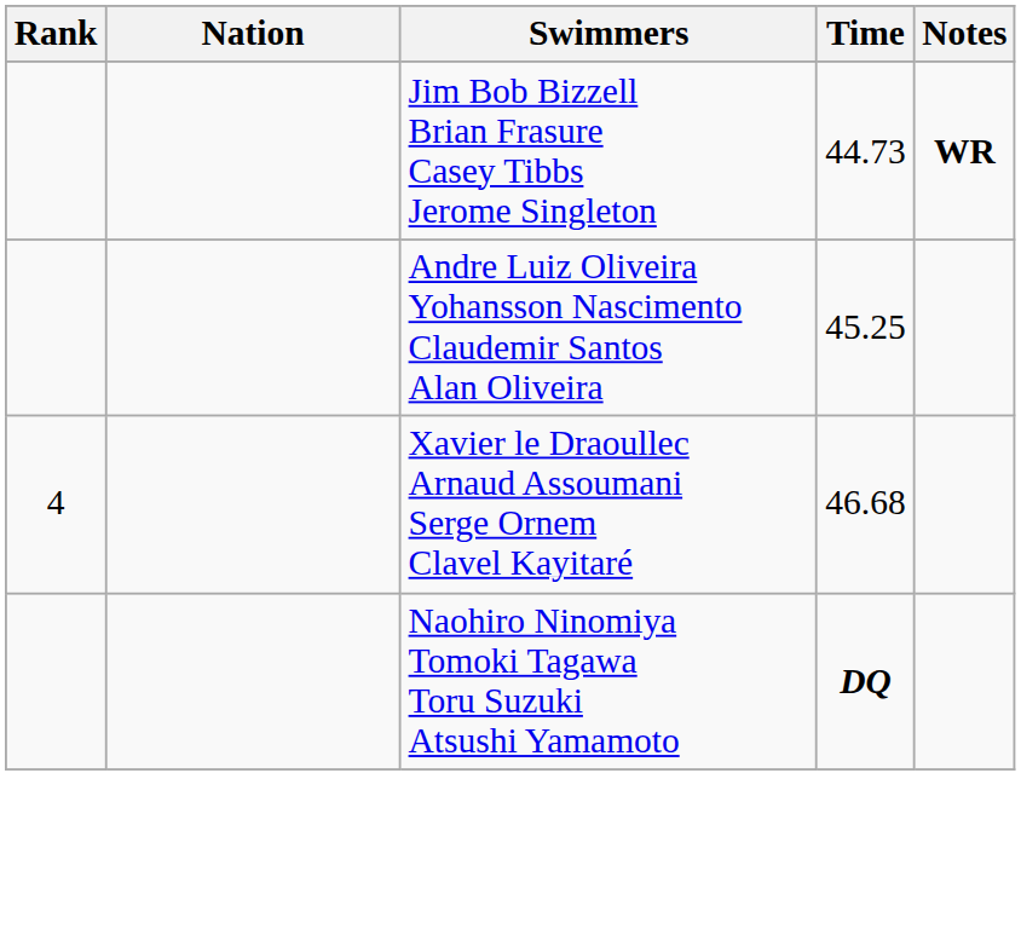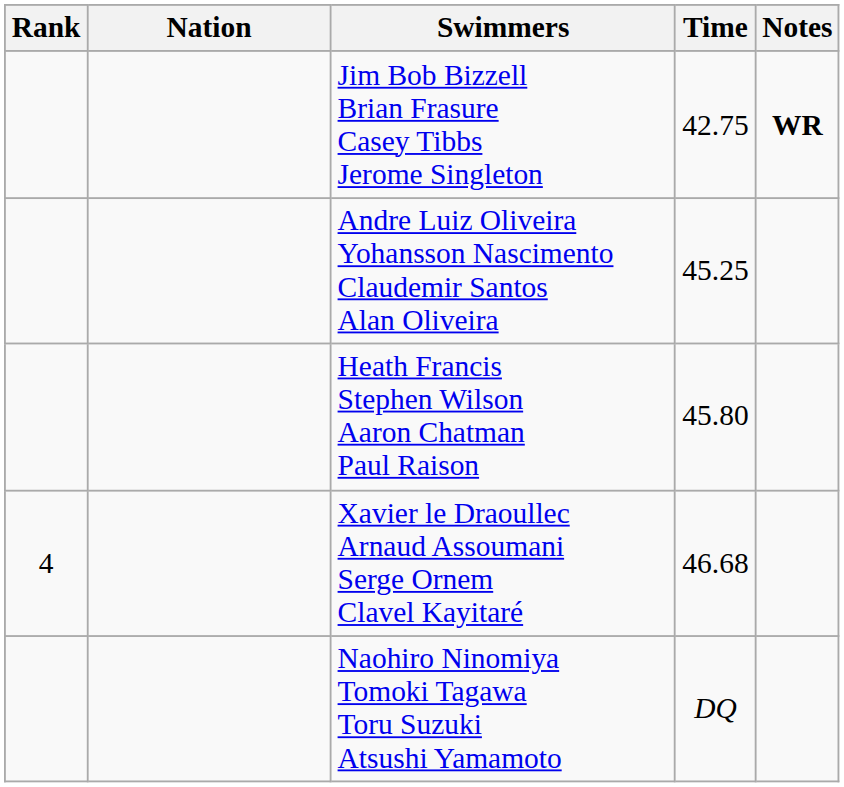 <table class="wikitable sortable" style="text-align:center">
 <tr>
 <th>Rank</th>
 <th style="width:125px">Nation</th>
 <th Class="unsortable" style="width:180px">Swimmers</th>
 <th>Time</th>
 <th>Notes</th>
 </tr>
 <tr>
 <td></td>
 <td style="text-align:left"></td>
 <td style="text-align:left"><a href='#'>Jim Bob Bizzell</a><br> <a href='#'>Brian Frasure</a><br> <a href='#'>Casey Tibbs</a><br> <a href='#'>Jerome Singleton</a></td>
-<td>44.73</td>
+<td>42.75</td>
 <td><strong>WR</strong></td>
 </tr>
 <tr>
 <td></td>
 <td style="text-align:left"></td>
 <td style="text-align:left"><a href='#'>Andre Luiz Oliveira</a><br> <a href='#'>Yohansson Nascimento</a><br> <a href='#'>Claudemir Santos</a><br> <a href='#'>Alan Oliveira</a></td>
 <td>45.25</td>
+<td></td>
+</tr>
+<tr>
+<td></td>
+<td style="text-align:left"></td>
+<td style="text-align:left"><a href='#'>Heath Francis</a><br> <a href='#'>Stephen Wilson</a><br> <a href='#'>Aaron Chatman</a><br> <a href='#'>Paul Raison</a></td>
+<td>45.80</td>
 <td></td>
 </tr>
 <tr>
 <td>4</td>
 <td style="text-align:left"></td>
 <td style="text-align:left"><a href='#'>Xavier le Draoullec</a><br> <a href='#'>Arnaud Assoumani</a><br> <a href='#'>Serge Ornem</a><br> <a href='#'>Clavel Kayitaré</a></td>
 <td>46.68</td>
 <td></td>
 </tr>
 <tr>
 <td></td>
 <td style="text-align:left"></td>
 <td style="text-align:left"><a href='#'>Naohiro Ninomiya</a><br> <a href='#'>Tomoki Tagawa</a><br> <a href='#'>Toru Suzuki</a><br> <a href='#'>Atsushi Yamamoto</a></td>
-<td><strong><em>DQ</em></strong></td>
+<td><em>DQ</em></td>
 <td></td>
 </tr>
 </table>
